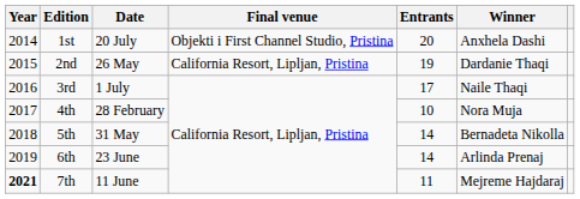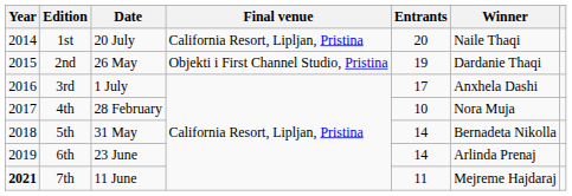 <table class="wikitable" style="font-size: 95%";>
 <tr>
 <th>Year</th>
 <th>Edition</th>
 <th>Date</th>
 <th>Final venue</th>
 <th>Entrants</th>
 <th>Winner</th>
 <th></th>
 </tr>
 <tr>
 <td style="text-align: center;">2014</td>
 <td style="text-align: center;">1st</td>
 <td>20 July</td>
-<td>Objekti i First Channel Studio, <a href='#'>Pristina</a></td>
+<td>California Resort, Lipljan, <a href='#'>Pristina</a></td>
 <td align=center>20</td>
-<td>Anxhela Dashi</td>
+<td>Naile Thaqi</td>
 <td align=center></td>
 </tr>
 <tr>
 <td style="text-align: center;">2015</td>
 <td style="text-align: center;">2nd</td>
 <td>26 May</td>
-<td>California Resort, Lipljan, <a href='#'>Pristina</a></td>
+<td>Objekti i First Channel Studio, <a href='#'>Pristina</a></td>
 <td align=center>19</td>
 <td>Dardanie Thaqi</td>
 <td align=center></td>
 </tr>
 <tr>
 <td style="text-align: center;">2016</td>
 <td style="text-align: center;">3rd</td>
 <td>1 July</td>
 <td rowspan=5>California Resort, Lipljan, <a href='#'>Pristina</a></td>
 <td align=center>17</td>
-<td>Naile Thaqi</td>
+<td>Anxhela Dashi</td>
 <td align=center></td>
 </tr>
 <tr>
 <td style="text-align: center;">2017</td>
 <td style="text-align: center;">4th</td>
 <td>28 February</td>
 <td align=center>10</td>
 <td>Nora Muja</td>
 <td align=center></td>
 </tr>
 <tr>
 <td style="text-align: center;">2018</td>
 <td style="text-align: center;">5th</td>
 <td>31 May</td>
 <td align=center>14</td>
 <td>Bernadeta Nikolla</td>
 <td align=center></td>
 </tr>
 <tr>
 <td style="text-align: center;">2019</td>
 <td style="text-align: center;">6th</td>
 <td>23 June</td>
 <td align=center>14</td>
 <td>Arlinda Prenaj</td>
 <td align=center></td>
 </tr>
 <tr>
 <td style="text-align: center;"><strong>2021</strong></td>
 <td style="text-align: center;">7th</td>
 <td>11 June</td>
 <td align=center>11</td>
 <td>Mejreme Hajdaraj</td>
 <td align=center></td>
 </tr>
 </table>
